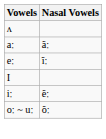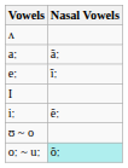 <table class="wikitable">
 <tr>
 <th>Vowels</th>
 <th>Nasal Vowels</th>
 </tr>
 <tr>
 <td>ʌ</td>
 <td></td>
 </tr>
 <tr>
 <td>aː</td>
 <td>ãː</td>
 </tr>
 <tr>
 <td>eː</td>
 <td>ĩː</td>
 </tr>
 <tr>
 <td>I</td>
 <td></td>
 </tr>
 <tr>
 <td>iː</td>
 <td>ẽː</td>
 </tr>
 <tr>
+<td>ʊ ~ o</td>
+<td></td>
+</tr>
+<tr>
 <td>oː ~ uː</td>
-<td>õː</td>
+<td style="background: paleturquoise;">õː</td>
 </tr>
 </table>
